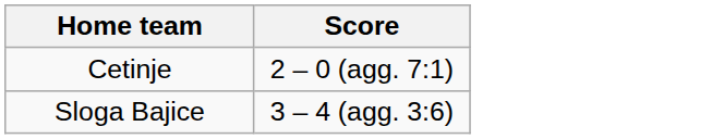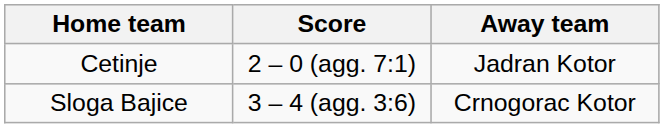 <table class="wikitable" style="text-align: center">
 <tr>
 <th width=140>Home team</th>
 <th width=120>Score</th>
+<th width=140>Away team</th>
 </tr>
 <tr>
 <td>Cetinje</td>
 <td>2 – 0 (agg. 7:1)</td>
+<td>Jadran Kotor</td>
 </tr>
 <tr>
 <td>Sloga Bajice</td>
 <td>3 – 4 (agg. 3:6)</td>
+<td>Crnogorac Kotor</td>
 </tr>
 </table>
